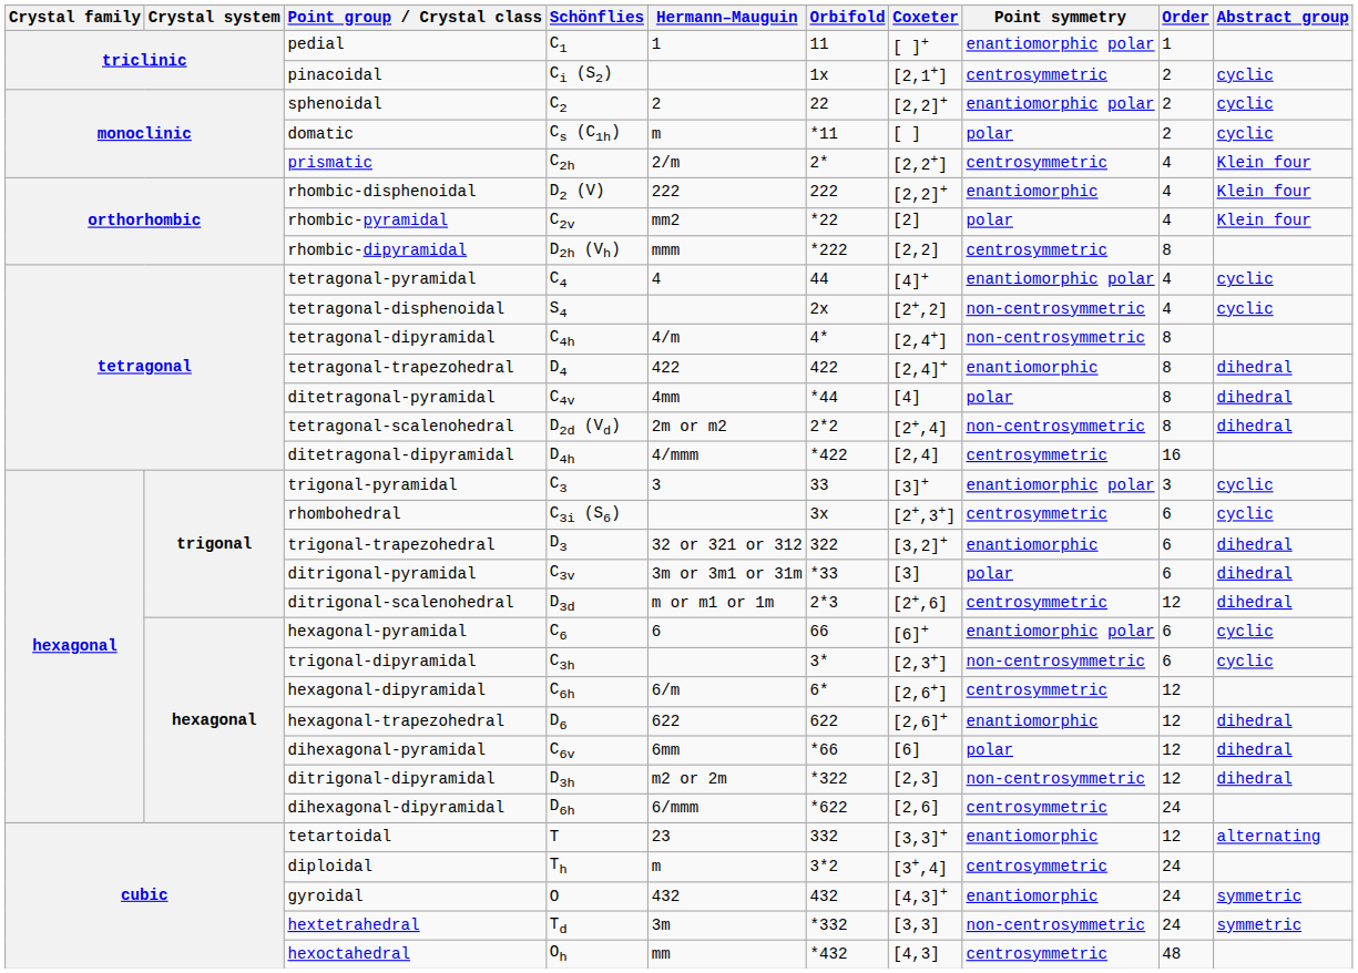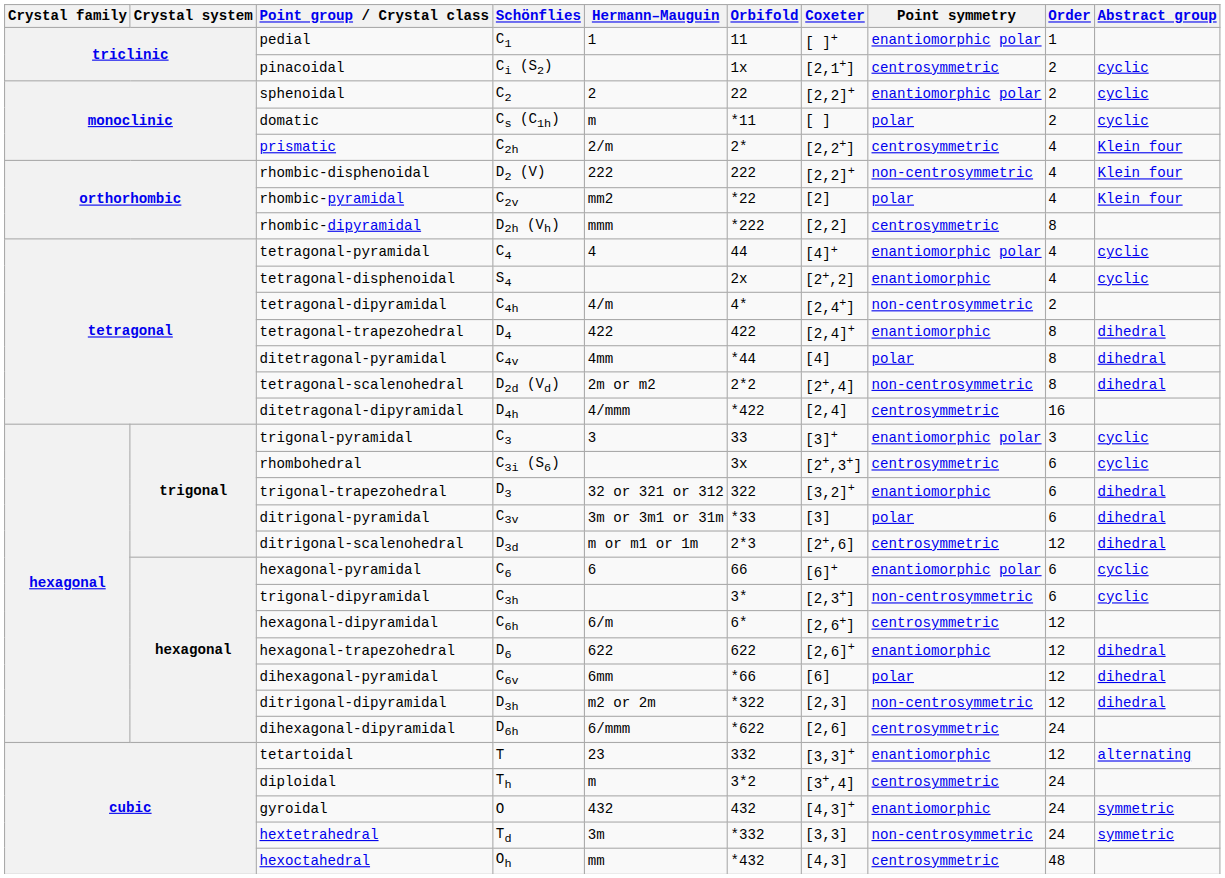 <table class=wikitable>
 <tr>
 <th>Crystal family</th>
 <th>Crystal system</th>
 <th><a href='#'>Point group</a> / Crystal class</th>
 <th><a href='#'>Schönflies</a></th>
 <th><a href='#'>Hermann–Mauguin</a></th>
 <th><a href='#'>Orbifold</a></th>
 <th><a href='#'>Coxeter</a></th>
 <th>Point symmetry</th>
 <th><a href='#'>Order</a></th>
 <th><a href='#'>Abstract group</a></th>
 </tr>
 <tr>
 <th rowspan=2 colspan=2><a href='#'>triclinic</a></th>
 <td>pedial</td>
 <td>C<sub>1</sub></td>
 <td>1</td>
 <td>11</td>
 <td>[ ]<sup>+</sup></td>
 <td><a href='#'>enantiomorphic</a> <a href='#'>polar</a></td>
 <td>1</td>
 <td></td>
 </tr>
 <tr>
 <td>pinacoidal</td>
 <td>C<sub>i</sub> (S<sub>2</sub>)</td>
 <td></td>
 <td>1x</td>
 <td>[2,1<sup>+</sup>]</td>
 <td><a href='#'>centrosymmetric</a></td>
 <td>2</td>
 <td><a href='#'>cyclic</a></td>
 </tr>
 <tr>
 <th rowspan=3 colspan=2><a href='#'>monoclinic</a></th>
 <td>sphenoidal</td>
 <td>C<sub>2</sub></td>
 <td>2</td>
 <td>22</td>
 <td>[2,2]<sup>+</sup></td>
 <td><a href='#'>enantiomorphic</a> <a href='#'>polar</a></td>
 <td>2</td>
 <td><a href='#'>cyclic</a></td>
 </tr>
 <tr>
 <td>domatic</td>
 <td>C<sub>s</sub> (C<sub>1h</sub>)</td>
 <td>m</td>
 <td>*11</td>
 <td>[ ]</td>
 <td><a href='#'>polar</a></td>
 <td>2</td>
 <td><a href='#'>cyclic</a></td>
 </tr>
 <tr>
 <td><a href='#'>prismatic</a></td>
 <td>C<sub>2h</sub></td>
 <td>2/m</td>
 <td>2*</td>
 <td>[2,2<sup>+</sup>]</td>
 <td><a href='#'>centrosymmetric</a></td>
 <td>4</td>
 <td><a href='#'>Klein four</a></td>
 </tr>
 <tr>
 <th rowspan=3 colspan=2><a href='#'>orthorhombic</a></th>
 <td>rhombic-disphenoidal</td>
 <td>D<sub>2</sub> (V)</td>
 <td>222</td>
 <td>222</td>
 <td>[2,2]<sup>+</sup></td>
-<td><a href='#'>enantiomorphic</a></td>
+<td><a href='#'>non-centrosymmetric</a></td>
 <td>4</td>
 <td><a href='#'>Klein four</a></td>
 </tr>
 <tr>
 <td>rhombic-<a href='#'>pyramidal</a></td>
 <td>C<sub>2v</sub></td>
 <td>mm2</td>
 <td>*22</td>
 <td>[2]</td>
 <td><a href='#'>polar</a></td>
 <td>4</td>
 <td><a href='#'>Klein four</a></td>
 </tr>
 <tr>
 <td>rhombic-<a href='#'>dipyramidal</a></td>
 <td>D<sub>2h</sub> (V<sub>h</sub>)</td>
 <td>mmm</td>
 <td>*222</td>
 <td>[2,2]</td>
 <td><a href='#'>centrosymmetric</a></td>
 <td>8</td>
 <td></td>
 </tr>
 <tr>
 <th rowspan=7 colspan=2><a href='#'>tetragonal</a></th>
 <td>tetragonal-pyramidal</td>
 <td>C<sub>4</sub></td>
 <td>4</td>
 <td>44</td>
 <td>[4]<sup>+</sup></td>
 <td><a href='#'>enantiomorphic</a> <a href='#'>polar</a></td>
 <td>4</td>
 <td><a href='#'>cyclic</a></td>
 </tr>
 <tr>
 <td>tetragonal-disphenoidal</td>
 <td>S<sub>4</sub></td>
 <td></td>
 <td>2x</td>
 <td>[2<sup>+</sup>,2]</td>
-<td><a href='#'>non-centrosymmetric</a></td>
+<td><a href='#'>enantiomorphic</a></td>
 <td>4</td>
 <td><a href='#'>cyclic</a></td>
 </tr>
 <tr>
 <td>tetragonal-dipyramidal</td>
 <td>C<sub>4h</sub></td>
 <td>4/m</td>
 <td>4*</td>
 <td>[2,4<sup>+</sup>]</td>
 <td><a href='#'>non-centrosymmetric</a></td>
-<td>8</td>
+<td>2</td>
 <td></td>
 </tr>
 <tr>
 <td>tetragonal-trapezohedral</td>
 <td>D<sub>4</sub></td>
 <td>422</td>
 <td>422</td>
 <td>[2,4]<sup>+</sup></td>
 <td><a href='#'>enantiomorphic</a></td>
 <td>8</td>
 <td><a href='#'>dihedral</a></td>
 </tr>
 <tr>
 <td>ditetragonal-pyramidal</td>
 <td>C<sub>4v</sub></td>
 <td>4mm</td>
 <td>*44</td>
 <td>[4]</td>
 <td><a href='#'>polar</a></td>
 <td>8</td>
 <td><a href='#'>dihedral</a></td>
 </tr>
 <tr>
 <td>tetragonal-scalenohedral</td>
 <td>D<sub>2d</sub> (V<sub>d</sub>)</td>
 <td>2m or m2</td>
 <td>2*2</td>
 <td>[2<sup>+</sup>,4]</td>
 <td><a href='#'>non-centrosymmetric</a></td>
 <td>8</td>
 <td><a href='#'>dihedral</a></td>
 </tr>
 <tr>
 <td>ditetragonal-dipyramidal</td>
 <td>D<sub>4h</sub></td>
 <td>4/mmm</td>
 <td>*422</td>
 <td>[2,4]</td>
 <td><a href='#'>centrosymmetric</a></td>
 <td>16</td>
 <td></td>
 </tr>
 <tr>
 <th rowspan=12><a href='#'>hexagonal</a></th>
 <th rowspan=5>trigonal</th>
 <td>trigonal-pyramidal</td>
 <td>C<sub>3</sub></td>
 <td>3</td>
 <td>33</td>
 <td>[3]<sup>+</sup></td>
 <td><a href='#'>enantiomorphic</a> <a href='#'>polar</a></td>
 <td>3</td>
 <td><a href='#'>cyclic</a></td>
 </tr>
 <tr>
 <td>rhombohedral</td>
 <td>C<sub>3i</sub> (S<sub>6</sub>)</td>
 <td></td>
 <td>3x</td>
 <td>[2<sup>+</sup>,3<sup>+</sup>]</td>
 <td><a href='#'>centrosymmetric</a></td>
 <td>6</td>
 <td><a href='#'>cyclic</a></td>
 </tr>
 <tr>
 <td>trigonal-trapezohedral</td>
 <td>D<sub>3</sub></td>
 <td>32 or 321 or 312</td>
 <td>322</td>
 <td>[3,2]<sup>+</sup></td>
 <td><a href='#'>enantiomorphic</a></td>
 <td>6</td>
 <td><a href='#'>dihedral</a></td>
 </tr>
 <tr>
 <td>ditrigonal-pyramidal</td>
 <td>C<sub>3v</sub></td>
 <td>3m or 3m1 or 31m</td>
 <td>*33</td>
 <td>[3]</td>
 <td><a href='#'>polar</a></td>
 <td>6</td>
 <td><a href='#'>dihedral</a></td>
 </tr>
 <tr>
 <td>ditrigonal-scalenohedral</td>
 <td>D<sub>3d</sub></td>
 <td>m or m1 or 1m</td>
 <td>2*3</td>
 <td>[2<sup>+</sup>,6]</td>
 <td><a href='#'>centrosymmetric</a></td>
 <td>12</td>
 <td><a href='#'>dihedral</a></td>
 </tr>
 <tr>
 <th rowspan=7>hexagonal</th>
 <td>hexagonal-pyramidal</td>
 <td>C<sub>6</sub></td>
 <td>6</td>
 <td>66</td>
 <td>[6]<sup>+</sup></td>
 <td><a href='#'>enantiomorphic</a> <a href='#'>polar</a></td>
 <td>6</td>
 <td><a href='#'>cyclic</a></td>
 </tr>
 <tr>
 <td>trigonal-dipyramidal</td>
 <td>C<sub>3h</sub></td>
 <td></td>
 <td>3*</td>
 <td>[2,3<sup>+</sup>]</td>
 <td><a href='#'>non-centrosymmetric</a></td>
 <td>6</td>
 <td><a href='#'>cyclic</a></td>
 </tr>
 <tr>
 <td>hexagonal-dipyramidal</td>
 <td>C<sub>6h</sub></td>
 <td>6/m</td>
 <td>6*</td>
 <td>[2,6<sup>+</sup>]</td>
 <td><a href='#'>centrosymmetric</a></td>
 <td>12</td>
 <td></td>
 </tr>
 <tr>
 <td>hexagonal-trapezohedral</td>
 <td>D<sub>6</sub></td>
 <td>622</td>
 <td>622</td>
 <td>[2,6]<sup>+</sup></td>
 <td><a href='#'>enantiomorphic</a></td>
 <td>12</td>
 <td><a href='#'>dihedral</a></td>
 </tr>
 <tr>
 <td>dihexagonal-pyramidal</td>
 <td>C<sub>6v</sub></td>
 <td>6mm</td>
 <td>*66</td>
 <td>[6]</td>
 <td><a href='#'>polar</a></td>
 <td>12</td>
 <td><a href='#'>dihedral</a></td>
 </tr>
 <tr>
 <td>ditrigonal-dipyramidal</td>
 <td>D<sub>3h</sub></td>
 <td>m2 or 2m</td>
 <td>*322</td>
 <td>[2,3]</td>
 <td><a href='#'>non-centrosymmetric</a></td>
 <td>12</td>
 <td><a href='#'>dihedral</a></td>
 </tr>
 <tr>
 <td>dihexagonal-dipyramidal</td>
 <td>D<sub>6h</sub></td>
 <td>6/mmm</td>
 <td>*622</td>
 <td>[2,6]</td>
 <td><a href='#'>centrosymmetric</a></td>
 <td>24</td>
 <td></td>
 </tr>
 <tr>
 <th rowspan=5 colspan=2><a href='#'>cubic</a></th>
 <td>tetartoidal</td>
 <td>T</td>
 <td>23</td>
 <td>332</td>
 <td>[3,3]<sup>+</sup></td>
 <td><a href='#'>enantiomorphic</a></td>
 <td>12</td>
 <td><a href='#'>alternating</a></td>
 </tr>
 <tr>
 <td>diploidal</td>
 <td>T<sub>h</sub></td>
 <td>m</td>
 <td>3*2</td>
 <td>[3<sup>+</sup>,4]</td>
 <td><a href='#'>centrosymmetric</a></td>
 <td>24</td>
 <td></td>
 </tr>
 <tr>
 <td>gyroidal</td>
 <td>O</td>
 <td>432</td>
 <td>432</td>
 <td>[4,3]<sup>+</sup></td>
 <td><a href='#'>enantiomorphic</a></td>
 <td>24</td>
 <td><a href='#'>symmetric</a></td>
 </tr>
 <tr>
 <td><a href='#'>hextetrahedral</a></td>
 <td>T<sub>d</sub></td>
 <td>3m</td>
 <td>*332</td>
 <td>[3,3]</td>
 <td><a href='#'>non-centrosymmetric</a></td>
 <td>24</td>
 <td><a href='#'>symmetric</a></td>
 </tr>
 <tr>
 <td><a href='#'>hexoctahedral</a></td>
 <td>O<sub>h</sub></td>
 <td>mm</td>
 <td>*432</td>
 <td>[4,3]</td>
 <td><a href='#'>centrosymmetric</a></td>
 <td>48</td>
 <td></td>
 </tr>
 </table>
